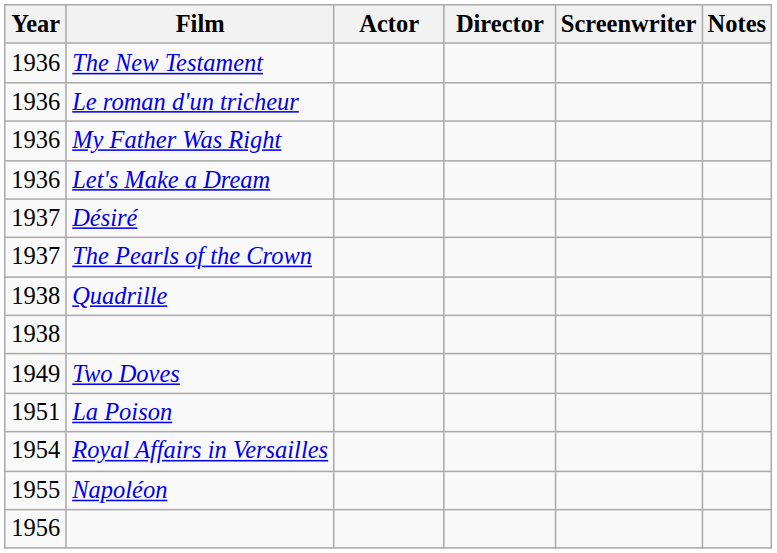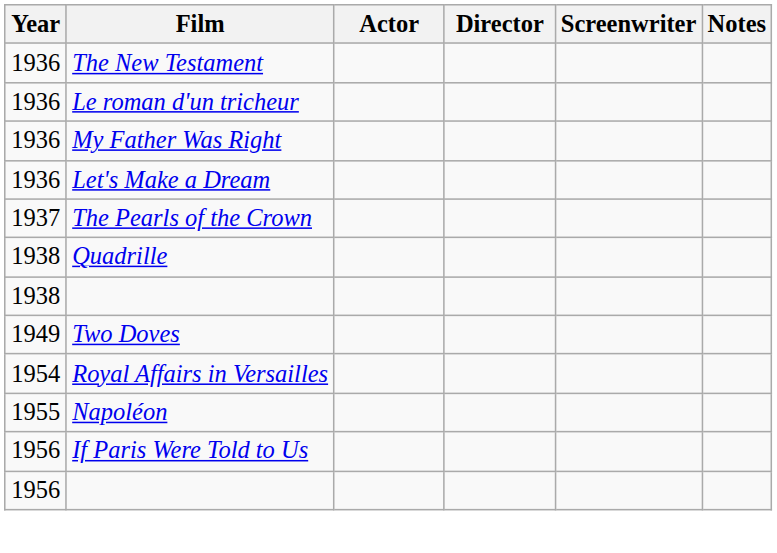 <table class="wikitable sortable" style="text-align:center">
 <tr>
 <th style="width:33px;">Year</th>
 <th>Film</th>
 <th style="width:65px;">Actor</th>
 <th width=65>Director</th>
 <th width=65>Screenwriter</th>
 <th>Notes</th>
 </tr>
 <tr>
 <td>1936</td>
 <td style="text-align:left"><em><a href='#'>The New Testament</a></em></td>
 <td></td>
 <td></td>
 <td></td>
 </tr>
 <tr>
 <td>1936</td>
 <td style="text-align:left"><em><a href='#'>Le roman d'un tricheur</a></em></td>
 <td></td>
 <td></td>
 <td></td>
 <td></td>
 </tr>
 <tr>
 <td>1936</td>
 <td style="text-align:left"><em><a href='#'>My Father Was Right</a></em></td>
 <td></td>
 <td></td>
 <td></td>
 <td></td>
 </tr>
 <tr>
 <td>1936</td>
 <td style="text-align:left"><em><a href='#'>Let's Make a Dream</a></em></td>
 <td></td>
 <td></td>
 <td></td>
 <td></td>
 </tr>
 <tr>
 <td>1937</td>
-<td style="text-align:left"><em><a href='#'>Désiré</a></em></td>
-<td></td>
-<td></td>
-<td></td>
-<td></td>
-</tr>
-<tr>
-<td>1937</td>
 <td style="text-align:left"><em><a href='#'>The Pearls of the Crown</a></em></td>
 <td></td>
 <td></td>
 <td></td>
 <td></td>
 </tr>
 <tr>
 <td>1938</td>
 <td style="text-align:left"><em><a href='#'>Quadrille</a></em></td>
 <td></td>
 <td></td>
 <td></td>
 <td></td>
 </tr>
 <tr>
 <td>1938</td>
 <td style="text-align:left"><em></em></td>
 <td></td>
 <td></td>
 <td></td>
 <td></td>
 </tr>
 <tr>
 <td>1949</td>
 <td style="text-align:left"><em><a href='#'>Two Doves</a></em></td>
 <td></td>
 <td></td>
 <td></td>
 <td></td>
 </tr>
 <tr>
-<td>1951</td>
-<td style="text-align:left"><em><a href='#'>La Poison</a></em></td>
-<td></td>
-<td></td>
-<td></td>
-<td></td>
-</tr>
-<tr>
 <td>1954</td>
 <td style="text-align:left"><em><a href='#'>Royal Affairs in Versailles</a></em></td>
 <td></td>
 <td></td>
 <td></td>
 <td></td>
 </tr>
 <tr>
 <td>1955</td>
 <td style="text-align:left"><em><a href='#'>Napoléon</a></em></td>
 <td></td>
 <td></td>
 <td></td>
 <td></td>
 </tr>
 <tr>
 <td>1956</td>
+<td style="text-align:left"><em><a href='#'>If Paris Were Told to Us</a></em></td>
+<td></td>
+<td></td>
+<td></td>
+<td></td>
+</tr>
+<tr>
+<td>1956</td>
 <td style="text-align:left"><em></em></td>
 <td></td>
 <td></td>
 <td></td>
 <td></td>
 </tr>
 </table>
